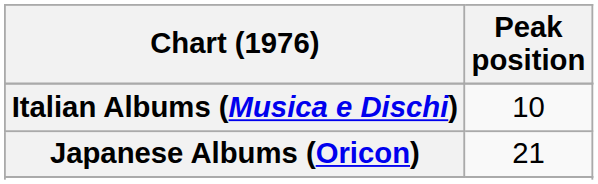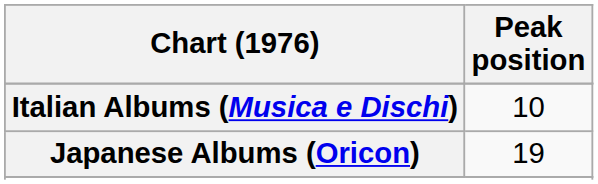 <table class="wikitable sortable plainrowheaders">
 <tr>
 <th>Chart (1976)</th>
 <th>Peak<br>position</th>
 </tr>
 <tr>
 </tr>
 <tr>
 <th scope="row">Italian Albums (<em><a href='#'>Musica e Dischi</a></em>)</th>
 <td align="center">10</td>
 </tr>
 <tr>
 <th scope="row">Japanese Albums (<a href='#'>Oricon</a>)</th>
-<td align="center">21</td>
+<td align="center">19</td>
 </tr>
 <tr>
 </tr>
 <tr>
 </tr>
 <tr>
 </tr>
 <tr>
 </tr>
 </table>
